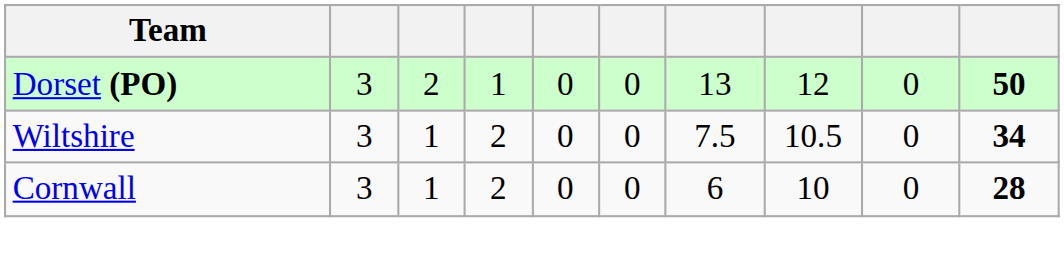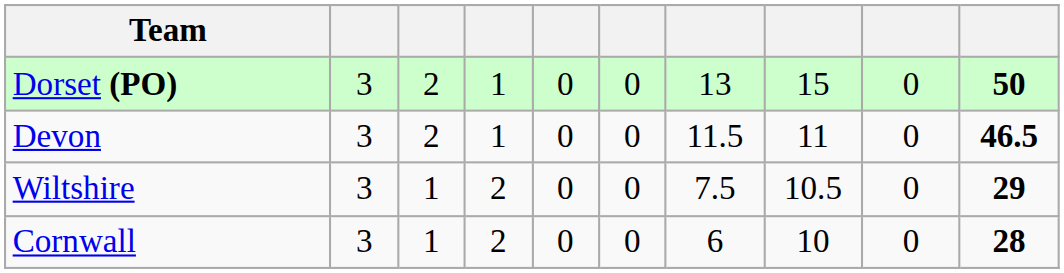 <table class="wikitable" style="text-align:center">
 <tr>
 <th width="150">Team</th>
 <th width="25"></th>
 <th width="25"></th>
 <th width="25"></th>
 <th width="25"></th>
 <th width="25"></th>
 <th width="40"></th>
 <th width="40"></th>
 <th width="40"></th>
 <th width="40"></th>
 </tr>
 <tr style="background:#cfc">
 <td style="text-align:left"><a href='#'>Dorset</a> <strong>(PO)</strong></td>
 <td>3</td>
 <td>2</td>
 <td>1</td>
 <td>0</td>
 <td>0</td>
 <td>13</td>
-<td>12</td>
+<td>15</td>
 <td>0</td>
 <td><strong>50</strong></td>
+</tr>
+<tr>
+<td style="text-align:left"><a href='#'>Devon</a></td>
+<td>3</td>
+<td>2</td>
+<td>1</td>
+<td>0</td>
+<td>0</td>
+<td>11.5</td>
+<td>11</td>
+<td>0</td>
+<td><strong>46.5</strong></td>
 </tr>
 <tr>
 <td style="text-align:left"><a href='#'>Wiltshire</a></td>
 <td>3</td>
 <td>1</td>
 <td>2</td>
 <td>0</td>
 <td>0</td>
 <td>7.5</td>
 <td>10.5</td>
 <td>0</td>
-<td><strong>34</strong></td>
+<td><strong>29</strong></td>
 </tr>
 <tr>
 <td style="text-align:left"><a href='#'>Cornwall</a></td>
 <td>3</td>
 <td>1</td>
 <td>2</td>
 <td>0</td>
 <td>0</td>
 <td>6</td>
 <td>10</td>
 <td>0</td>
 <td><strong>28</strong></td>
 </tr>
 </table>
